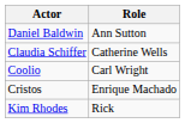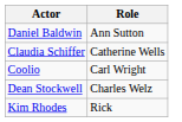 <table class="wikitable" border="1">
 <tr>
 <th>Actor</th>
 <th>Role</th>
 </tr>
 <tr>
 <td><a href='#'>Daniel Baldwin</a></td>
 <td>Ann Sutton</td>
 </tr>
 <tr>
 <td><a href='#'>Claudia Schiffer</a></td>
 <td>Catherine Wells</td>
 </tr>
 <tr>
 <td><a href='#'>Coolio</a></td>
 <td>Carl Wright</td>
 </tr>
 <tr>
-<td>Cristos</td>
-<td>Enrique Machado</td>
+<td><a href='#'>Dean Stockwell</a></td>
+<td>Charles Welz</td>
 </tr>
 <tr>
 <td><a href='#'>Kim Rhodes</a></td>
 <td>Rick</td>
 </tr>
 </table>
